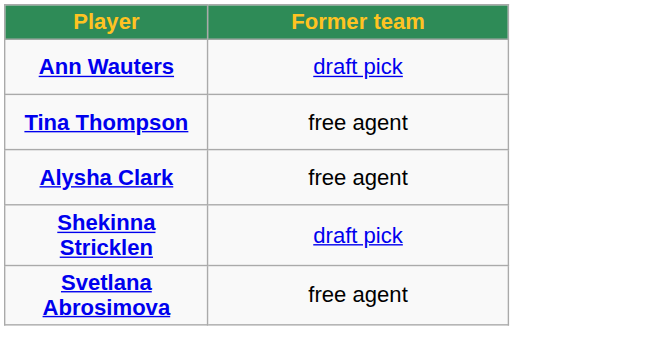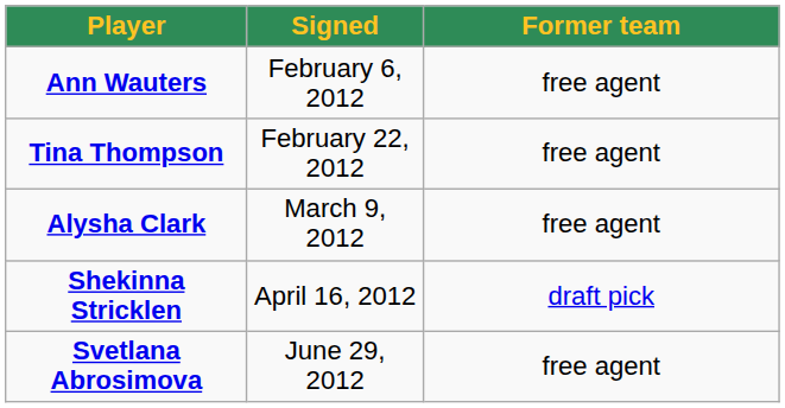 <table class="wikitable" style="text-align: center">
 <tr align="center" bgcolor="#dddddd">
 <td style="background:#2E8B57;color:#FFC322; width:140px"><strong>Player</strong></td>
+<td style="background:#2E8B57;color:#FFC322; width:100px"><strong>Signed</strong></td>
 <td style="background:#2E8B57;color:#FFC322; width:210px"><strong>Former team</strong></td>
 </tr>
 <tr style="height:40px">
 <td><strong><a href='#'>Ann Wauters</a></strong></td>
-<td><a href='#'>draft pick</a></td>
+<td>February 6, 2012</td>
+<td>free agent</td>
 </tr>
 <tr style="height:40px">
 <td><strong><a href='#'>Tina Thompson</a></strong></td>
+<td>February 22, 2012</td>
 <td>free agent</td>
 </tr>
 <tr style="height:40px">
 <td><strong><a href='#'>Alysha Clark</a></strong></td>
+<td>March 9, 2012</td>
 <td>free agent</td>
 </tr>
 <tr style="height:40px">
 <td><strong><a href='#'>Shekinna Stricklen</a></strong></td>
+<td>April 16, 2012</td>
 <td><a href='#'>draft pick</a></td>
 </tr>
 <tr style="height:40px">
 <td><strong><a href='#'>Svetlana Abrosimova</a></strong></td>
+<td>June 29, 2012</td>
 <td>free agent</td>
 </tr>
 </table>
